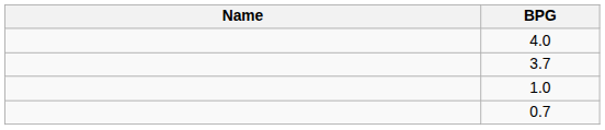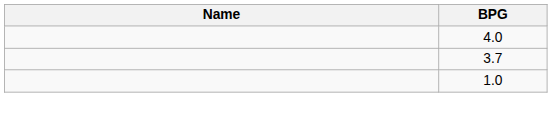 <table class=wikitable width="50%">
 <tr>
 <th width="80%">Name</th>
 <th width="20%">BPG</th>
 </tr>
 <tr>
 <td></td>
 <td align=center>4.0</td>
 </tr>
 <tr>
 <td></td>
 <td align=center>3.7</td>
 </tr>
 <tr>
 <td></td>
 <td align=center>1.0</td>
 </tr>
-<tr>
-<td></td>
-<td align=center>0.7</td>
-</tr>
 </table>
